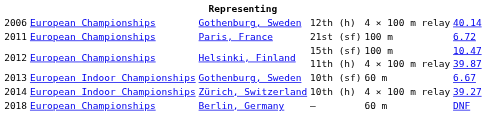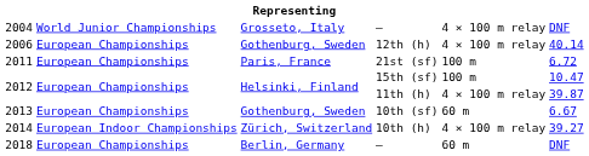 <table>
 <tr>
 <th colspan="6">Representing </th>
+</tr>
+<tr>
+<td>2004</td>
+<td><a href='#'>World Junior Championships</a></td>
+<td><a href='#'>Grosseto, Italy</a></td>
+<td>–</td>
+<td>4 × 100 m relay</td>
+<td><a href='#'>DNF</a></td>
 </tr>
 <tr>
 <td>2006</td>
 <td><a href='#'>European Championships</a></td>
 <td><a href='#'>Gothenburg, Sweden</a></td>
 <td>12th (h)</td>
 <td>4 × 100 m relay</td>
 <td><a href='#'>40.14</a></td>
 </tr>
 <tr>
 <td>2011</td>
 <td><a href='#'>European Championships</a></td>
 <td><a href='#'>Paris, France</a></td>
 <td>21st (sf)</td>
 <td>100 m</td>
 <td><a href='#'>6.72</a></td>
 </tr>
 <tr>
 <td rowspan=2>2012</td>
 <td rowspan=2><a href='#'>European Championships</a></td>
 <td rowspan=2><a href='#'>Helsinki, Finland</a></td>
 <td>15th (sf)</td>
 <td>100 m</td>
 <td><a href='#'>10.47</a></td>
 </tr>
 <tr>
 <td>11th (h)</td>
 <td>4 × 100 m relay</td>
 <td><a href='#'>39.87</a></td>
 </tr>
 <tr>
 <td>2013</td>
-<td><a href='#'>European Indoor Championships</a></td>
+<td><a href='#'>European Championships</a></td>
 <td><a href='#'>Gothenburg, Sweden</a></td>
 <td>10th (sf)</td>
 <td>60 m</td>
 <td><a href='#'>6.67</a></td>
 </tr>
 <tr>
 <td>2014</td>
 <td><a href='#'>European Indoor Championships</a></td>
 <td><a href='#'>Zürich, Switzerland</a></td>
 <td>10th (h)</td>
 <td>4 × 100 m relay</td>
 <td><a href='#'>39.27</a></td>
 </tr>
 <tr>
 <td>2018</td>
 <td><a href='#'>European Championships</a></td>
 <td><a href='#'>Berlin, Germany</a></td>
 <td>–</td>
 <td>60 m</td>
 <td><a href='#'>DNF</a></td>
 </tr>
 </table>
